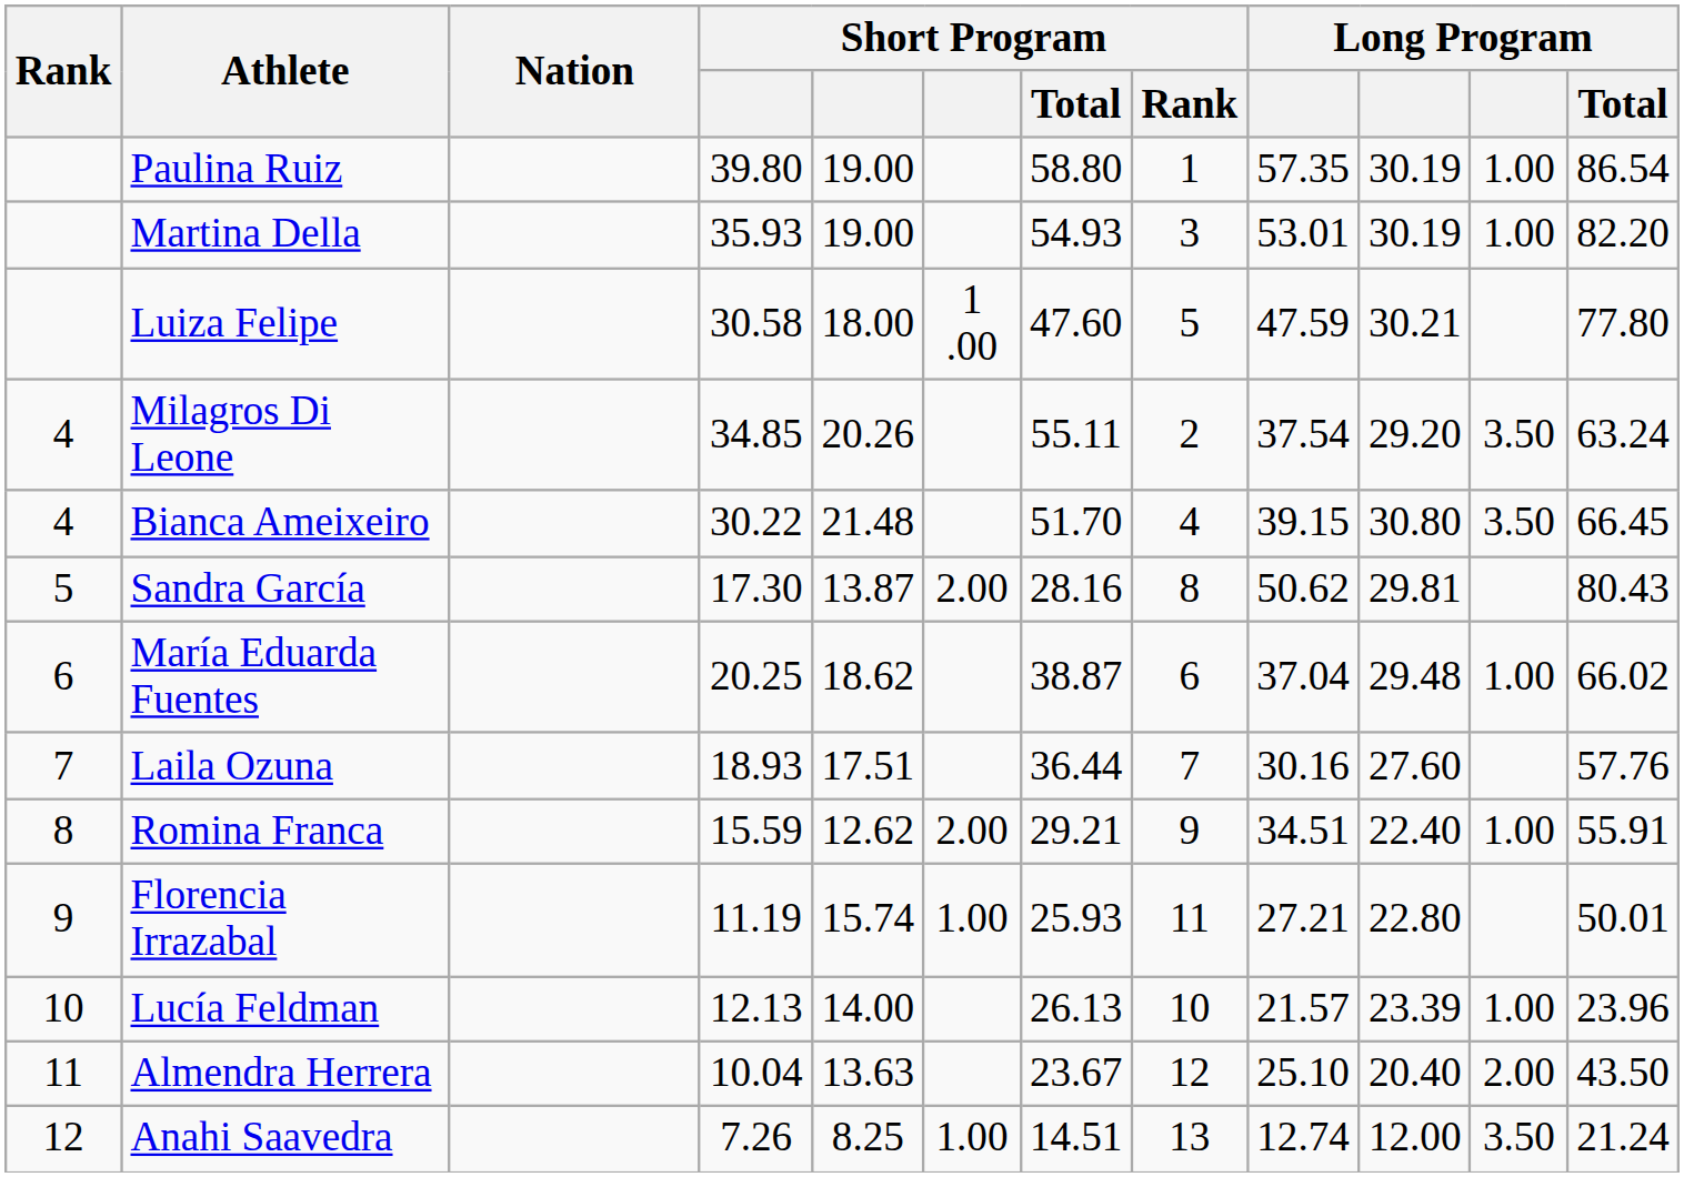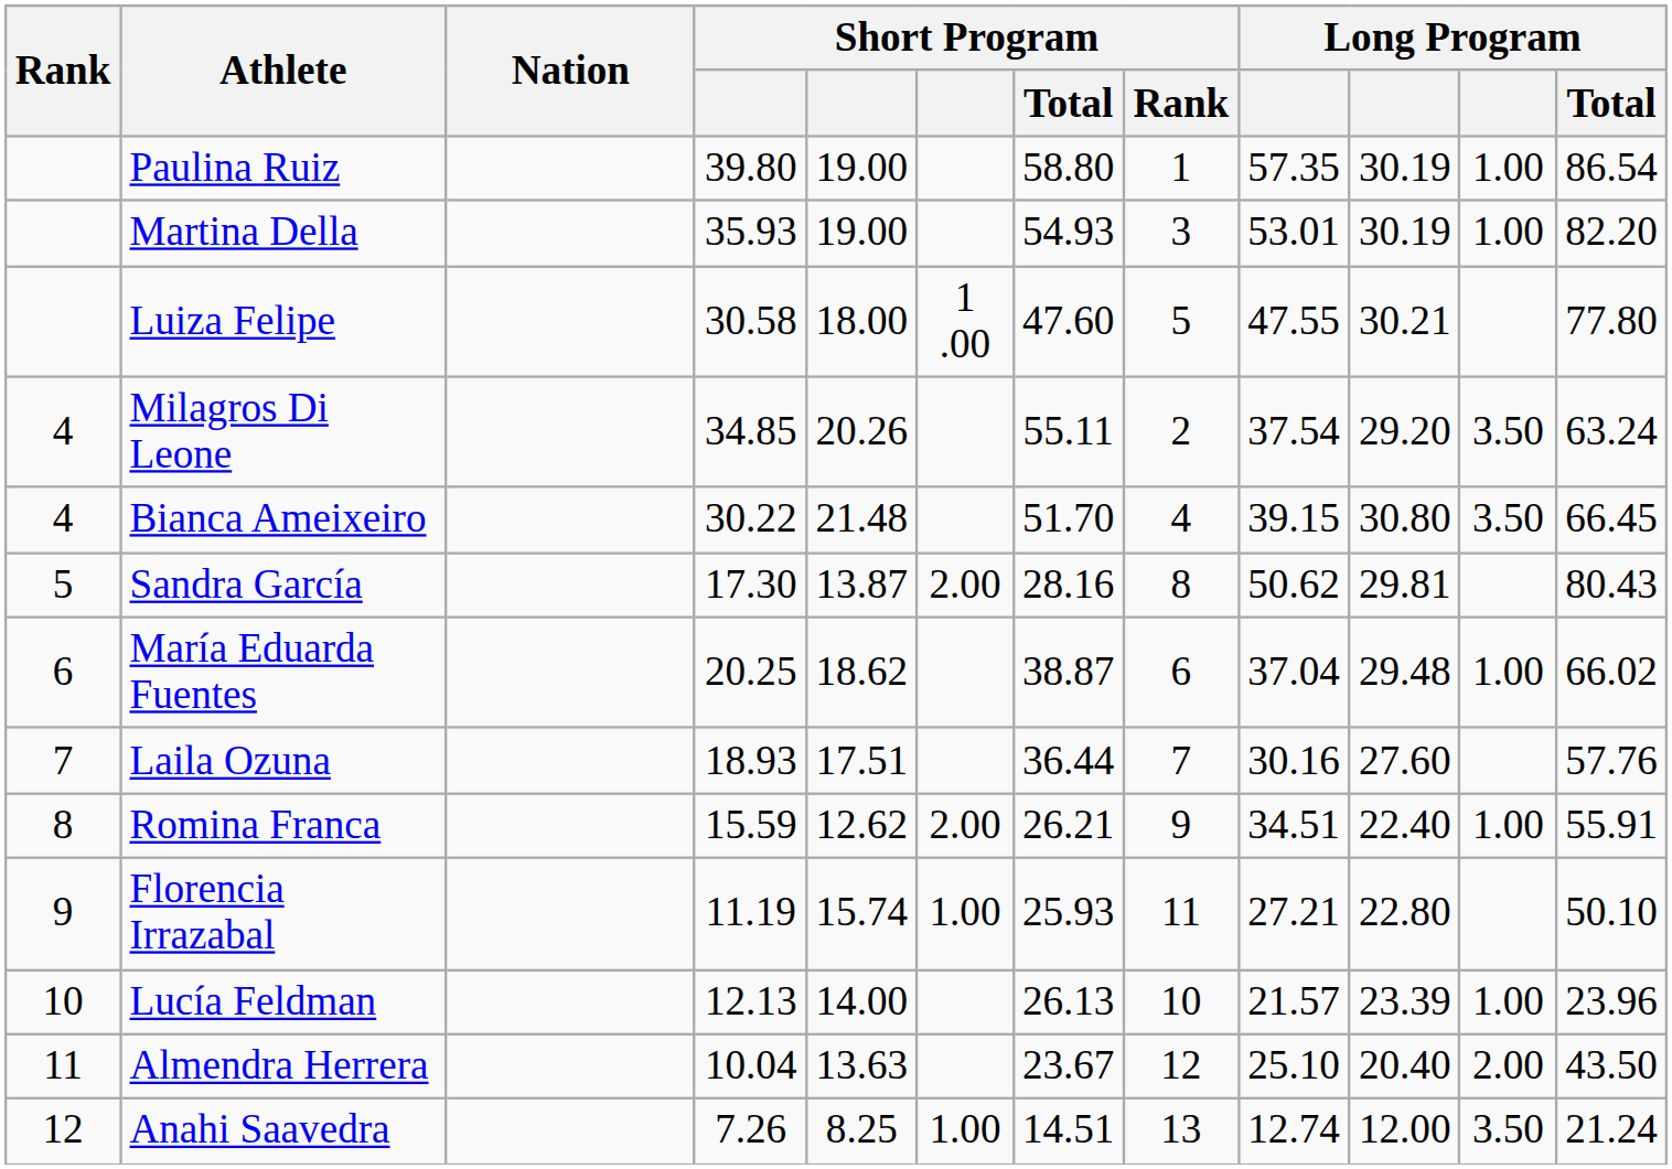 <table class="wikitable sortable" style="text-align:center">
 <tr>
 <th rowspan="2" width="30">Rank</th>
 <th rowspan="2" width="120">Athlete</th>
 <th rowspan="2" width="90">Nation</th>
 <th colspan="5">Short Program</th>
 <th colspan="4">Long Program</th>
 </tr>
 <tr>
 <th width="30"></th>
 <th width="30"></th>
 <th width="30"></th>
 <th width="30">Total</th>
 <th width="30">Rank</th>
 <th width="30"></th>
 <th width="30"></th>
 <th width="30"></th>
 <th width="30">Total</th>
 </tr>
 <tr>
 <td></td>
 <td align=left><a href='#'>Paulina Ruiz</a></td>
 <td align=left></td>
 <td>39.80</td>
 <td>19.00</td>
 <td></td>
 <td>58.80</td>
 <td>1</td>
 <td>57.35</td>
 <td>30.19</td>
 <td>1.00</td>
 <td>86.54</td>
 </tr>
 <tr>
 <td></td>
 <td align=left><a href='#'>Martina Della</a></td>
 <td align=left></td>
 <td>35.93</td>
 <td>19.00</td>
 <td></td>
 <td>54.93</td>
 <td>3</td>
 <td>53.01</td>
 <td>30.19</td>
 <td>1.00</td>
 <td>82.20</td>
 </tr>
 <tr>
 <td></td>
 <td align=left><a href='#'>Luiza Felipe</a></td>
 <td align=left></td>
 <td>30.58</td>
 <td>18.00</td>
 <td>1 .00</td>
 <td>47.60</td>
 <td>5</td>
-<td>47.59</td>
+<td>47.55</td>
 <td>30.21</td>
 <td></td>
 <td>77.80</td>
 </tr>
 <tr>
 <td>4</td>
 <td align=left><a href='#'>Milagros Di Leone</a></td>
 <td align=left></td>
 <td>34.85</td>
 <td>20.26</td>
 <td></td>
 <td>55.11</td>
 <td>2</td>
 <td>37.54</td>
 <td>29.20</td>
 <td>3.50</td>
 <td>63.24</td>
 </tr>
 <tr>
 <td>4</td>
 <td align=left><a href='#'>Bianca Ameixeiro</a></td>
 <td align=left></td>
 <td>30.22</td>
 <td>21.48</td>
 <td></td>
 <td>51.70</td>
 <td>4</td>
 <td>39.15</td>
 <td>30.80</td>
 <td>3.50</td>
 <td>66.45</td>
 </tr>
 <tr>
 <td>5</td>
 <td align=left><a href='#'>Sandra García</a></td>
 <td align=left></td>
 <td>17.30</td>
 <td>13.87</td>
 <td>2.00</td>
 <td>28.16</td>
 <td>8</td>
 <td>50.62</td>
 <td>29.81</td>
 <td></td>
 <td>80.43</td>
 </tr>
 <tr>
 <td>6</td>
 <td align=left><a href='#'>María Eduarda Fuentes</a></td>
 <td align=left></td>
 <td>20.25</td>
 <td>18.62</td>
 <td></td>
 <td>38.87</td>
 <td>6</td>
 <td>37.04</td>
 <td>29.48</td>
 <td>1.00</td>
 <td>66.02</td>
 </tr>
 <tr>
 <td>7</td>
 <td align=left><a href='#'>Laila Ozuna</a></td>
 <td align=left></td>
 <td>18.93</td>
 <td>17.51</td>
 <td></td>
 <td>36.44</td>
 <td>7</td>
 <td>30.16</td>
 <td>27.60</td>
 <td></td>
 <td>57.76</td>
 </tr>
 <tr>
 <td>8</td>
 <td align=left><a href='#'>Romina Franca</a></td>
 <td align=left></td>
 <td>15.59</td>
 <td>12.62</td>
 <td>2.00</td>
-<td>29.21</td>
+<td>26.21</td>
 <td>9</td>
 <td>34.51</td>
 <td>22.40</td>
 <td>1.00</td>
 <td>55.91</td>
 </tr>
 <tr>
 <td>9</td>
 <td align=left><a href='#'>Florencia Irrazabal</a></td>
 <td align=left></td>
 <td>11.19</td>
 <td>15.74</td>
 <td>1.00</td>
 <td>25.93</td>
 <td>11</td>
 <td>27.21</td>
 <td>22.80</td>
 <td></td>
-<td>50.01</td>
+<td>50.10</td>
 </tr>
 <tr>
 <td>10</td>
 <td align=left><a href='#'>Lucía Feldman</a></td>
 <td align=left></td>
 <td>12.13</td>
 <td>14.00</td>
 <td></td>
 <td>26.13</td>
 <td>10</td>
 <td>21.57</td>
 <td>23.39</td>
 <td>1.00</td>
 <td>23.96</td>
 </tr>
 <tr>
 <td>11</td>
 <td align=left><a href='#'>Almendra Herrera</a></td>
 <td align=left></td>
 <td>10.04</td>
 <td>13.63</td>
 <td></td>
 <td>23.67</td>
 <td>12</td>
 <td>25.10</td>
 <td>20.40</td>
 <td>2.00</td>
 <td>43.50</td>
 </tr>
 <tr>
 <td>12</td>
 <td align=left><a href='#'>Anahi Saavedra</a></td>
 <td align=left></td>
 <td>7.26</td>
 <td>8.25</td>
 <td>1.00</td>
 <td>14.51</td>
 <td>13</td>
 <td>12.74</td>
 <td>12.00</td>
 <td>3.50</td>
 <td>21.24</td>
 </tr>
 <tr>
 </tr>
 </table>
